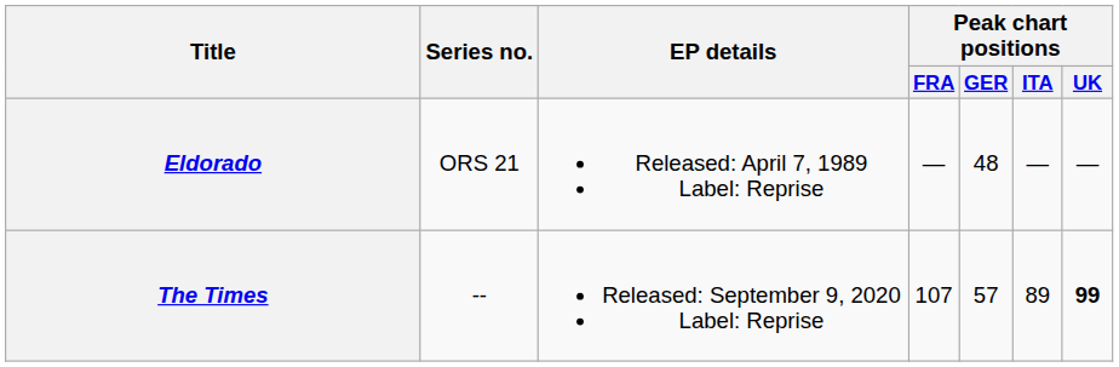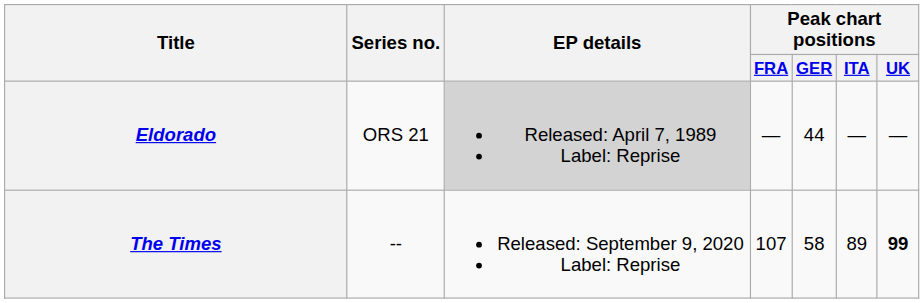 <table class="wikitable plainrowheaders" style="text-align:center;">
 <tr>
 <th scope="col" rowspan="2" style="width:18em;">Title</th>
 <th rowspan="2">Series no.</th>
 <th scope="col" rowspan="2" style="width:16em;">EP details</th>
 <th scope="col" colspan="4">Peak chart positions</th>
 </tr>
 <tr>
 <th style="width:2em;font-size:90%;"><a href='#'>FRA</a></th>
 <th style="width:2em;font-size:90%;"><a href='#'>GER</a></th>
 <th style="width:2em;font-size:90%;"><a href='#'>ITA</a></th>
 <th style="width:2em;font-size:90%;"><a href='#'>UK</a></th>
 </tr>
 <tr>
 <th scope="row"><em><a href='#'>Eldorado</a></em></th>
 <td>ORS 21</td>
-<td><br><ul><li>Released: April 7, 1989</li><li>Label: Reprise</li></ul></td>
+<td style="background: lightgrey;"><br><ul><li>Released: April 7, 1989</li><li>Label: Reprise</li></ul></td>
 <td>—</td>
-<td>48</td>
+<td>44</td>
 <td>—</td>
 <td>—</td>
 </tr>
 <tr>
 <th scope="row"><em><a href='#'>The Times</a></em></th>
 <td>--</td>
 <td><br><ul><li>Released: September 9, 2020</li><li>Label: Reprise</li></ul></td>
 <td>107</td>
-<td>57</td>
+<td>58</td>
 <td>89</td>
 <td><strong>99</strong></td>
 </tr>
 </table>
